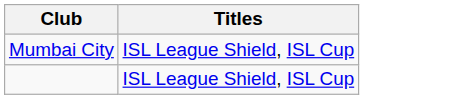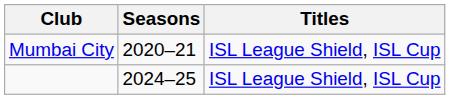 <table class="wikitable sortable">
 <tr>
 <th>Club</th>
+<th>Seasons</th>
 <th>Titles</th>
 </tr>
 <tr>
 <td><a href='#'>Mumbai City</a></td>
+<td>2020–21</td>
 <td><a href='#'>ISL League Shield</a>, <a href='#'>ISL Cup</a></td>
 </tr>
 <tr>
 <td></td>
+<td>2024–25</td>
 <td><a href='#'>ISL League Shield</a>, <a href='#'>ISL Cup</a></td>
 </tr>
 </table>
